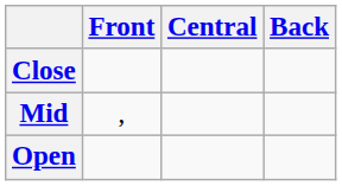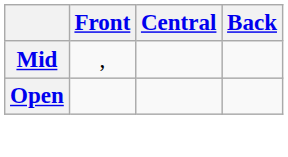 <table class="wikitable" style="text-align:center">
 <tr>
 <th></th>
 <th><a href='#'>Front</a></th>
 <th><a href='#'>Central</a></th>
 <th><a href='#'>Back</a></th>
-</tr>
-<tr>
-<th><a href='#'>Close</a></th>
-<td align="center"></td>
-<td></td>
-<td></td>
 </tr>
 <tr>
 <th><a href='#'>Mid</a></th>
 <td>, </td>
 <td></td>
 <td></td>
 </tr>
 <tr>
 <th><a href='#'>Open</a></th>
 <td></td>
 <td></td>
 <td></td>
 </tr>
 </table>
